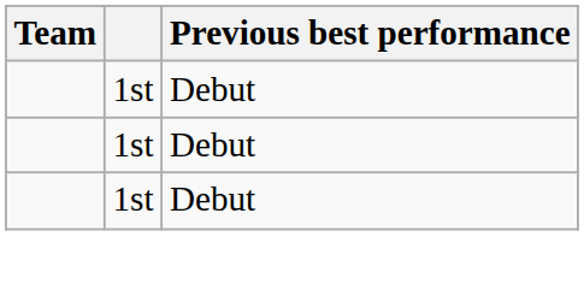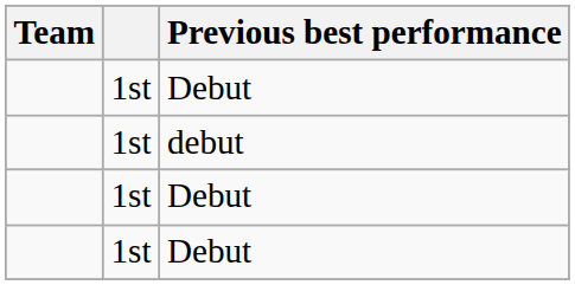 <table class="wikitable sortable">
 <tr>
 <th>Team</th>
 <th data-sort-type="number"></th>
 <th>Previous best performance</th>
 </tr>
 <tr>
 <td></td>
 <td style="text-align:center">1st</td>
 <td>Debut</td>
 </tr>
 <tr>
 <td></td>
 <td style="text-align:center">1st</td>
+<td>debut</td>
+</tr>
+<tr>
+<td></td>
+<td style="text-align:center">1st</td>
 <td>Debut</td>
 </tr>
 <tr>
 <td></td>
 <td style="text-align:center">1st</td>
 <td>Debut</td>
 </tr>
 </table>
